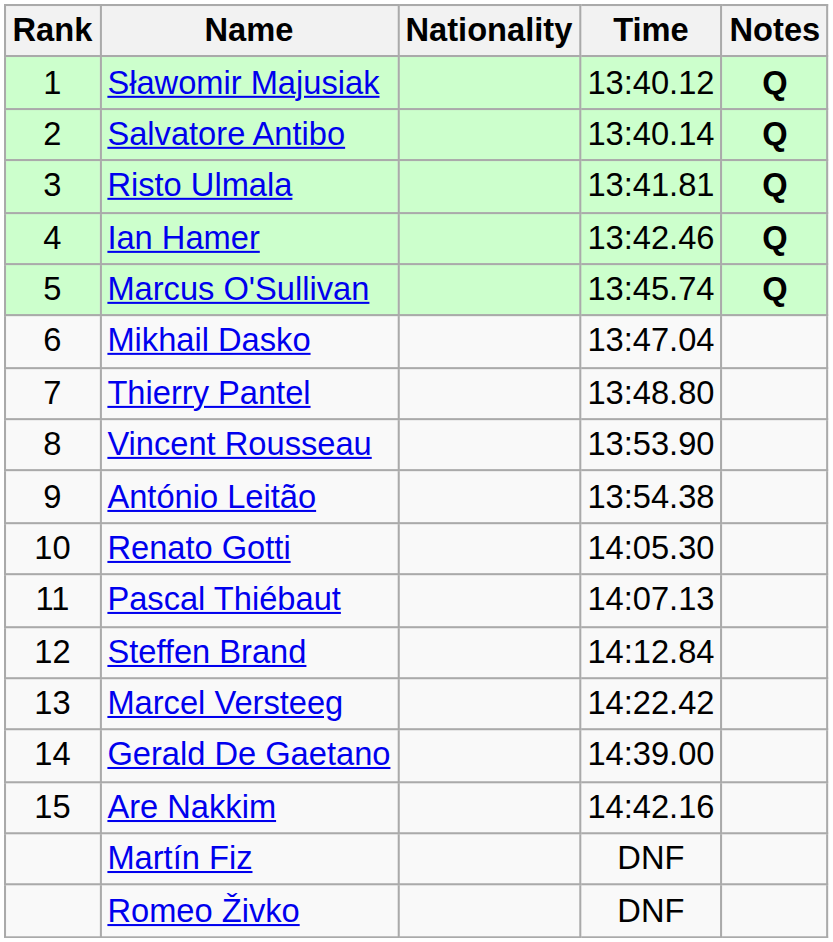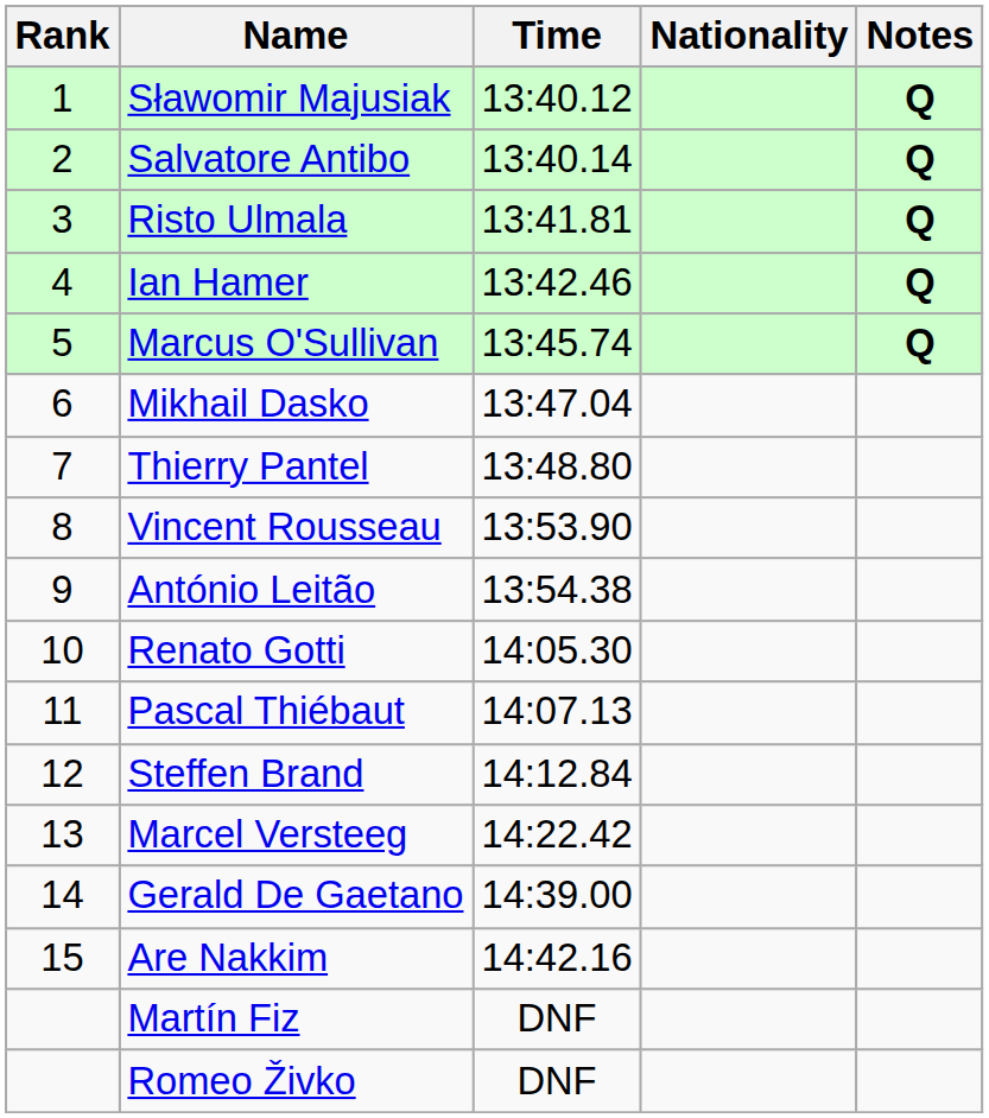 <table class="wikitable sortable" style="text-align:center">
 <tr>
 <th>Rank</th>
 <th>Name</th>
+<th>Time</th>
 <th>Nationality</th>
-<th>Time</th>
 <th>Notes</th>
 </tr>
 <tr bgcolor=ccffcc>
 <td>1</td>
 <td align=left><a href='#'>Sławomir Majusiak</a></td>
+<td>13:40.12</td>
 <td align=left></td>
-<td>13:40.12</td>
 <td><strong>Q</strong></td>
 </tr>
 <tr bgcolor=ccffcc>
 <td>2</td>
 <td align=left><a href='#'>Salvatore Antibo</a></td>
+<td>13:40.14</td>
 <td align=left></td>
-<td>13:40.14</td>
 <td><strong>Q</strong></td>
 </tr>
 <tr bgcolor=ccffcc>
 <td>3</td>
 <td align=left><a href='#'>Risto Ulmala</a></td>
+<td>13:41.81</td>
 <td align=left></td>
-<td>13:41.81</td>
 <td><strong>Q</strong></td>
 </tr>
 <tr bgcolor=ccffcc>
 <td>4</td>
 <td align=left><a href='#'>Ian Hamer</a></td>
+<td>13:42.46</td>
 <td align=left></td>
-<td>13:42.46</td>
 <td><strong>Q</strong></td>
 </tr>
 <tr bgcolor=ccffcc>
 <td>5</td>
 <td align=left><a href='#'>Marcus O'Sullivan</a></td>
+<td>13:45.74</td>
 <td align=left></td>
-<td>13:45.74</td>
 <td><strong>Q</strong></td>
 </tr>
 <tr>
 <td>6</td>
 <td align=left><a href='#'>Mikhail Dasko</a></td>
+<td>13:47.04</td>
 <td align=left></td>
-<td>13:47.04</td>
 <td></td>
 </tr>
 <tr>
 <td>7</td>
 <td align=left><a href='#'>Thierry Pantel</a></td>
+<td>13:48.80</td>
 <td align=left></td>
-<td>13:48.80</td>
 <td></td>
 </tr>
 <tr>
 <td>8</td>
 <td align=left><a href='#'>Vincent Rousseau</a></td>
+<td>13:53.90</td>
 <td align=left></td>
-<td>13:53.90</td>
 <td></td>
 </tr>
 <tr>
 <td>9</td>
 <td align=left><a href='#'>António Leitão</a></td>
+<td>13:54.38</td>
 <td align=left></td>
-<td>13:54.38</td>
 <td></td>
 </tr>
 <tr>
 <td>10</td>
 <td align=left><a href='#'>Renato Gotti</a></td>
+<td>14:05.30</td>
 <td align=left></td>
-<td>14:05.30</td>
 <td></td>
 </tr>
 <tr>
 <td>11</td>
 <td align=left><a href='#'>Pascal Thiébaut</a></td>
+<td>14:07.13</td>
 <td align=left></td>
-<td>14:07.13</td>
 <td></td>
 </tr>
 <tr>
 <td>12</td>
 <td align=left><a href='#'>Steffen Brand</a></td>
+<td>14:12.84</td>
 <td align=left></td>
-<td>14:12.84</td>
 <td></td>
 </tr>
 <tr>
 <td>13</td>
 <td align=left><a href='#'>Marcel Versteeg</a></td>
+<td>14:22.42</td>
 <td align=left></td>
-<td>14:22.42</td>
 <td></td>
 </tr>
 <tr>
 <td>14</td>
 <td align=left><a href='#'>Gerald De Gaetano</a></td>
+<td>14:39.00</td>
 <td align=left></td>
-<td>14:39.00</td>
 <td></td>
 </tr>
 <tr>
 <td>15</td>
 <td align=left><a href='#'>Are Nakkim</a></td>
+<td>14:42.16</td>
 <td align=left></td>
-<td>14:42.16</td>
 <td></td>
 </tr>
 <tr>
 <td></td>
 <td align=left><a href='#'>Martín Fiz</a></td>
+<td>DNF</td>
 <td align=left></td>
-<td>DNF</td>
 <td></td>
 </tr>
 <tr>
 <td></td>
 <td align=left><a href='#'>Romeo Živko</a></td>
+<td>DNF</td>
 <td align=left></td>
-<td>DNF</td>
 <td></td>
 </tr>
 </table>
